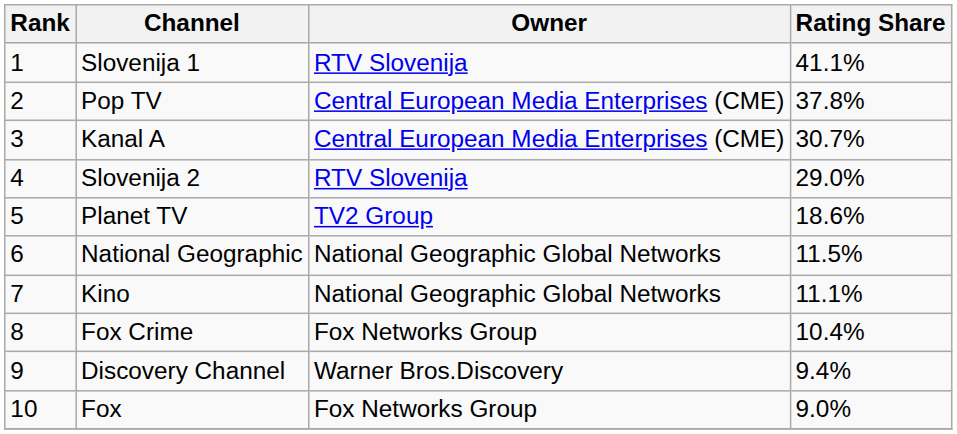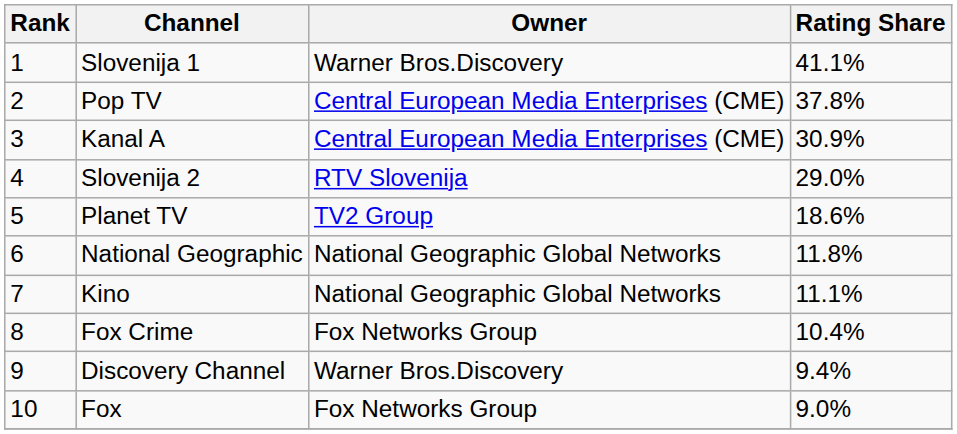 <table class="wikitable sortable">
 <tr>
 <th>Rank</th>
 <th>Channel</th>
 <th>Owner</th>
 <th>Rating Share</th>
 </tr>
 <tr>
 <td>1</td>
 <td>Slovenija 1</td>
-<td><a href='#'>RTV Slovenija</a></td>
+<td>Warner Bros.Discovery</td>
 <td>41.1%</td>
 </tr>
 <tr>
 <td>2</td>
 <td>Pop TV</td>
 <td><a href='#'>Central European Media Enterprises</a> (CME)</td>
 <td>37.8%</td>
 </tr>
 <tr>
 <td>3</td>
 <td>Kanal A</td>
 <td><a href='#'>Central European Media Enterprises</a> (CME)</td>
-<td>30.7%</td>
+<td>30.9%</td>
 </tr>
 <tr>
 <td>4</td>
 <td>Slovenija 2</td>
 <td><a href='#'>RTV Slovenija</a></td>
 <td>29.0%</td>
 </tr>
 <tr>
 <td>5</td>
 <td>Planet TV</td>
 <td><a href='#'>TV2 Group</a></td>
 <td>18.6%</td>
 </tr>
 <tr>
 <td>6</td>
 <td>National Geographic</td>
 <td>National Geographic Global Networks</td>
-<td>11.5%</td>
+<td>11.8%</td>
 </tr>
 <tr>
 <td>7</td>
 <td>Kino</td>
 <td>National Geographic Global Networks</td>
 <td>11.1%</td>
 </tr>
 <tr>
 <td>8</td>
 <td>Fox Crime</td>
 <td>Fox Networks Group</td>
 <td>10.4%</td>
 </tr>
 <tr>
 <td>9</td>
 <td>Discovery Channel</td>
 <td>Warner Bros.Discovery</td>
 <td>9.4%</td>
 </tr>
 <tr>
 <td>10</td>
 <td>Fox</td>
 <td>Fox Networks Group</td>
 <td>9.0%</td>
 </tr>
 <tr>
 </tr>
 </table>
